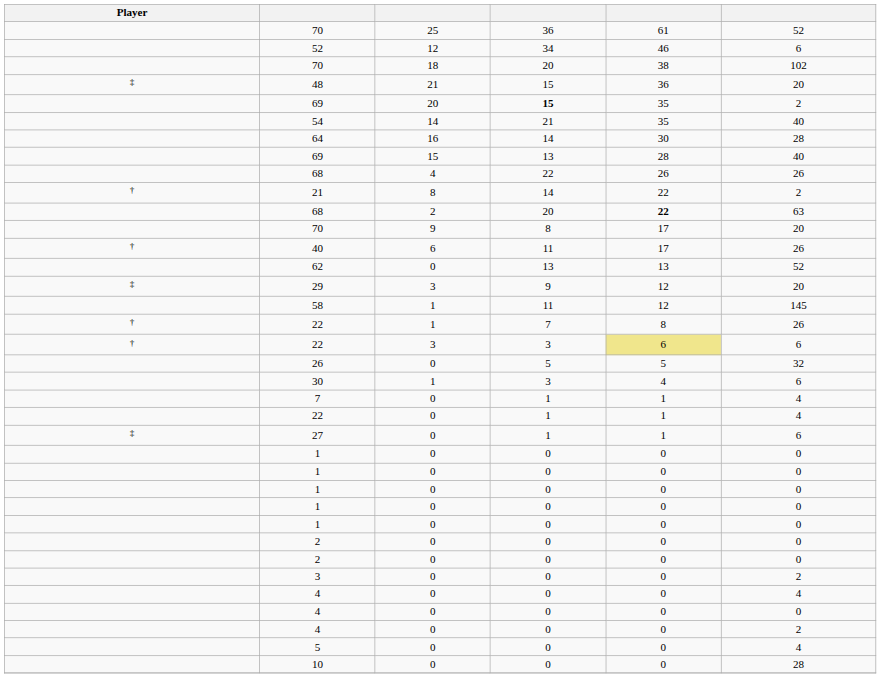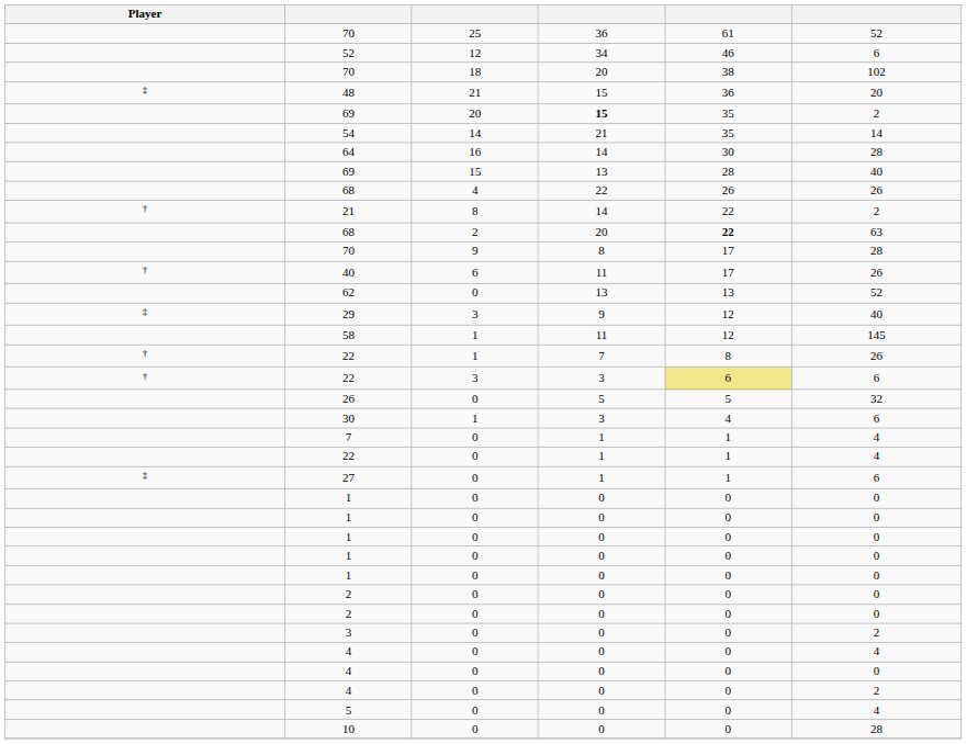 <table class="wikitable sortable" style="width:100%;">
 <tr align=center>
 <th>Player</th>
 <th></th>
 <th></th>
 <th></th>
 <th></th>
 <th></th>
 </tr>
 <tr align=center>
 <td></td>
 <td>70</td>
 <td>25</td>
 <td>36</td>
 <td>61</td>
 <td>52</td>
 </tr>
 <tr align=center>
 <td></td>
 <td>52</td>
 <td>12</td>
 <td>34</td>
 <td>46</td>
 <td>6</td>
 </tr>
 <tr align=center>
 <td></td>
 <td>70</td>
 <td>18</td>
 <td>20</td>
 <td>38</td>
 <td>102</td>
 </tr>
 <tr align=center>
 <td><sup>‡</sup></td>
 <td>48</td>
 <td>21</td>
 <td>15</td>
 <td>36</td>
 <td>20</td>
 </tr>
 <tr align=center>
 <td></td>
 <td>69</td>
 <td>20</td>
 <td><strong>15</strong></td>
 <td>35</td>
 <td>2</td>
 </tr>
 <tr align=center>
 <td></td>
 <td>54</td>
 <td>14</td>
 <td>21</td>
 <td>35</td>
-<td>40</td>
+<td>14</td>
 </tr>
 <tr align=center>
 <td></td>
 <td>64</td>
 <td>16</td>
 <td>14</td>
 <td>30</td>
 <td>28</td>
 </tr>
 <tr align=center>
 <td></td>
 <td>69</td>
 <td>15</td>
 <td>13</td>
 <td>28</td>
 <td>40</td>
 </tr>
 <tr align=center>
 <td></td>
 <td>68</td>
 <td>4</td>
 <td>22</td>
 <td>26</td>
 <td>26</td>
 </tr>
 <tr align=center>
 <td><sup>†</sup></td>
 <td>21</td>
 <td>8</td>
 <td>14</td>
 <td>22</td>
 <td>2</td>
 </tr>
 <tr align=center>
 <td></td>
 <td>68</td>
 <td>2</td>
 <td>20</td>
 <td><strong>22</strong></td>
 <td>63</td>
 </tr>
 <tr align=center>
 <td></td>
 <td>70</td>
 <td>9</td>
 <td>8</td>
 <td>17</td>
-<td>20</td>
+<td>28</td>
 </tr>
 <tr align=center>
 <td><sup>†</sup></td>
 <td>40</td>
 <td>6</td>
 <td>11</td>
 <td>17</td>
 <td>26</td>
 </tr>
 <tr align=center>
 <td></td>
 <td>62</td>
 <td>0</td>
 <td>13</td>
 <td>13</td>
 <td>52</td>
 </tr>
 <tr align=center>
 <td><sup>‡</sup></td>
 <td>29</td>
 <td>3</td>
 <td>9</td>
 <td>12</td>
-<td>20</td>
+<td>40</td>
 </tr>
 <tr align=center>
 <td></td>
 <td>58</td>
 <td>1</td>
 <td>11</td>
 <td>12</td>
 <td>145</td>
 </tr>
 <tr align=center>
 <td><sup>†</sup></td>
 <td>22</td>
 <td>1</td>
 <td>7</td>
 <td>8</td>
 <td>26</td>
 </tr>
 <tr align=center>
 <td><sup>†</sup></td>
 <td>22</td>
 <td>3</td>
 <td>3</td>
 <td style="background: khaki;">6</td>
 <td>6</td>
 </tr>
 <tr align=center>
 <td></td>
 <td>26</td>
 <td>0</td>
 <td>5</td>
 <td>5</td>
 <td>32</td>
 </tr>
 <tr align=center>
 <td></td>
 <td>30</td>
 <td>1</td>
 <td>3</td>
 <td>4</td>
 <td>6</td>
 </tr>
 <tr align=center>
 <td></td>
 <td>7</td>
 <td>0</td>
 <td>1</td>
 <td>1</td>
 <td>4</td>
 </tr>
 <tr align=center>
 <td></td>
 <td>22</td>
 <td>0</td>
 <td>1</td>
 <td>1</td>
 <td>4</td>
 </tr>
 <tr align=center>
 <td><sup>‡</sup></td>
 <td>27</td>
 <td>0</td>
 <td>1</td>
 <td>1</td>
 <td>6</td>
 </tr>
 <tr align=center>
 <td></td>
 <td>1</td>
 <td>0</td>
 <td>0</td>
 <td>0</td>
 <td>0</td>
 </tr>
 <tr align=center>
 <td></td>
 <td>1</td>
 <td>0</td>
 <td>0</td>
 <td>0</td>
 <td>0</td>
 </tr>
 <tr align=center>
 <td></td>
 <td>1</td>
 <td>0</td>
 <td>0</td>
 <td>0</td>
 <td>0</td>
 </tr>
 <tr align=center>
 <td></td>
 <td>1</td>
 <td>0</td>
 <td>0</td>
 <td>0</td>
 <td>0</td>
 </tr>
 <tr align=center>
 <td></td>
 <td>1</td>
 <td>0</td>
 <td>0</td>
 <td>0</td>
 <td>0</td>
 </tr>
 <tr align=center>
 <td></td>
 <td>2</td>
 <td>0</td>
 <td>0</td>
 <td>0</td>
 <td>0</td>
 </tr>
 <tr align=center>
 <td></td>
 <td>2</td>
 <td>0</td>
 <td>0</td>
 <td>0</td>
 <td>0</td>
 </tr>
 <tr align=center>
 <td></td>
 <td>3</td>
 <td>0</td>
 <td>0</td>
 <td>0</td>
 <td>2</td>
 </tr>
 <tr align=center>
 <td></td>
 <td>4</td>
 <td>0</td>
 <td>0</td>
 <td>0</td>
 <td>4</td>
 </tr>
 <tr align=center>
 <td></td>
 <td>4</td>
 <td>0</td>
 <td>0</td>
 <td>0</td>
 <td>0</td>
 </tr>
 <tr align=center>
 <td></td>
 <td>4</td>
 <td>0</td>
 <td>0</td>
 <td>0</td>
 <td>2</td>
 </tr>
 <tr align=center>
 <td></td>
 <td>5</td>
 <td>0</td>
 <td>0</td>
 <td>0</td>
 <td>4</td>
 </tr>
 <tr align=center>
 <td></td>
 <td>10</td>
 <td>0</td>
 <td>0</td>
 <td>0</td>
 <td>28</td>
 </tr>
 <tr>
 </tr>
 </table>
